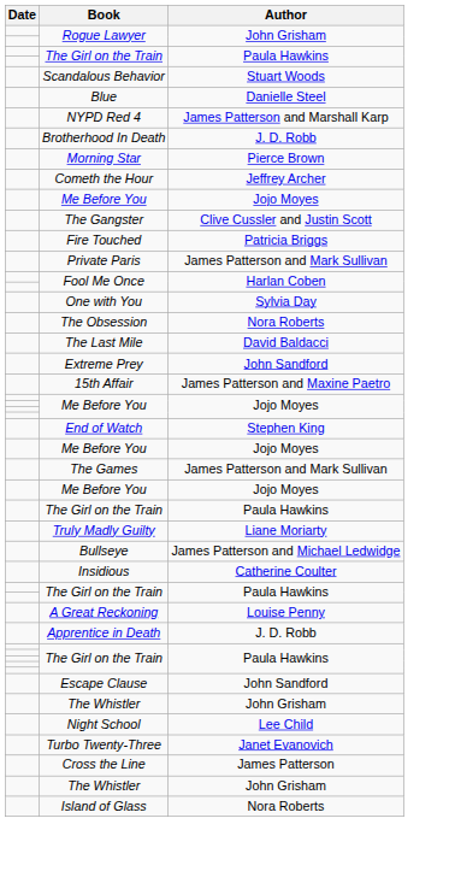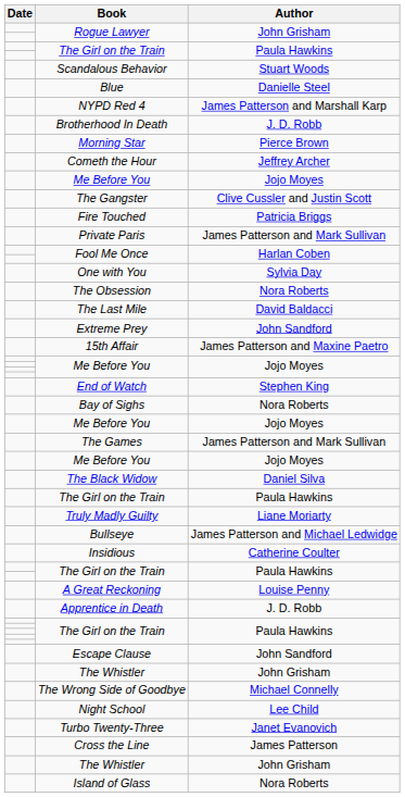 <table class="wikitable sortable" style="text-align: center">
 <tr>
 <th>Date</th>
 <th>Book</th>
 <th>Author</th>
 </tr>
 <tr>
 <td></td>
 <td rowspan="2"><em><a href='#'>Rogue Lawyer</a></em></td>
 <td rowspan="2"><a href='#'>John Grisham</a></td>
 </tr>
 <tr>
 <td></td>
 </tr>
 <tr>
 <td></td>
 <td rowspan="2"><em><a href='#'>The Girl on the Train</a></em></td>
 <td rowspan="2"><a href='#'>Paula Hawkins</a></td>
 </tr>
 <tr>
 <td></td>
 </tr>
 <tr>
 <td></td>
 <td><em>Scandalous Behavior</em></td>
 <td><a href='#'>Stuart Woods</a></td>
 </tr>
 <tr>
 <td></td>
 <td><em>Blue</em></td>
 <td><a href='#'>Danielle Steel</a></td>
 </tr>
 <tr>
 <td></td>
 <td><em>NYPD Red 4</em></td>
 <td><a href='#'>James Patterson</a> and Marshall Karp</td>
 </tr>
 <tr>
 <td></td>
 <td><em>Brotherhood In Death</em></td>
 <td><a href='#'>J. D. Robb</a></td>
 </tr>
 <tr>
 <td></td>
 <td><em><a href='#'>Morning Star</a></em></td>
 <td><a href='#'>Pierce Brown</a></td>
 </tr>
 <tr>
 <td></td>
 <td><em>Cometh the Hour</em></td>
 <td><a href='#'>Jeffrey Archer</a></td>
 </tr>
 <tr>
 <td></td>
 <td><em><a href='#'>Me Before You</a></em></td>
 <td><a href='#'>Jojo Moyes</a></td>
 </tr>
 <tr>
 <td></td>
 <td><em>The Gangster</em></td>
 <td><a href='#'>Clive Cussler</a> and <a href='#'>Justin Scott</a></td>
 </tr>
 <tr>
 <td></td>
 <td><em>Fire Touched</em></td>
 <td><a href='#'>Patricia Briggs</a></td>
 </tr>
 <tr>
 <td></td>
 <td><em>Private Paris</em></td>
 <td>James Patterson and <a href='#'>Mark Sullivan</a></td>
 </tr>
 <tr>
 <td></td>
 <td rowspan="2"><em>Fool Me Once</em></td>
 <td rowspan="2"><a href='#'>Harlan Coben</a></td>
 </tr>
 <tr>
 <td></td>
 </tr>
 <tr>
 <td></td>
 <td><em>One with You</em></td>
 <td><a href='#'>Sylvia Day</a></td>
 </tr>
 <tr>
 <td></td>
 <td><em>The Obsession</em></td>
 <td><a href='#'>Nora Roberts</a></td>
 </tr>
 <tr>
 <td></td>
 <td><em>The Last Mile</em></td>
 <td><a href='#'>David Baldacci</a></td>
 </tr>
 <tr>
 <td></td>
 <td><em>Extreme Prey</em></td>
 <td><a href='#'>John Sandford</a></td>
 </tr>
 <tr>
 <td></td>
 <td><em>15th Affair</em></td>
 <td>James Patterson and <a href='#'>Maxine Paetro</a></td>
 </tr>
 <tr>
 <td></td>
 <td rowspan="4"><em>Me Before You</em></td>
 <td rowspan="4">Jojo Moyes</td>
 </tr>
 <tr>
 <td></td>
 </tr>
 <tr>
 <td></td>
 </tr>
 <tr>
 <td></td>
 </tr>
 <tr>
 <td></td>
 <td><em><a href='#'>End of Watch</a></em></td>
 <td><a href='#'>Stephen King</a></td>
 </tr>
 <tr>
 <td></td>
+<td><em>Bay of Sighs</em></td>
+<td>Nora Roberts</td>
+</tr>
+<tr>
+<td></td>
 <td><em>Me Before You</em></td>
 <td>Jojo Moyes</td>
 </tr>
 <tr>
 <td></td>
 <td><em>The Games</em></td>
 <td>James Patterson and Mark Sullivan</td>
 </tr>
 <tr>
 <td></td>
 <td><em>Me Before You</em></td>
 <td>Jojo Moyes</td>
+</tr>
+<tr>
+<td></td>
+<td><em><a href='#'>The Black Widow</a></em></td>
+<td><a href='#'>Daniel Silva</a></td>
 </tr>
 <tr>
 <td></td>
 <td><em>The Girl on the Train</em></td>
 <td>Paula Hawkins</td>
 </tr>
 <tr>
 <td></td>
 <td><em><a href='#'>Truly Madly Guilty</a></em></td>
 <td><a href='#'>Liane Moriarty</a></td>
 </tr>
 <tr>
 <td></td>
 <td><em>Bullseye</em></td>
 <td>James Patterson and <a href='#'>Michael Ledwidge</a></td>
 </tr>
 <tr>
 <td></td>
 <td><em>Insidious</em></td>
 <td><a href='#'>Catherine Coulter</a></td>
 </tr>
 <tr>
 <td></td>
 <td rowspan="2"><em>The Girl on the Train</em></td>
 <td rowspan="2">Paula Hawkins</td>
 </tr>
 <tr>
 <td></td>
 </tr>
 <tr>
 <td></td>
 <td><em><a href='#'>A Great Reckoning</a></em></td>
 <td><a href='#'>Louise Penny</a></td>
 </tr>
 <tr>
 <td></td>
 <td><em><a href='#'>Apprentice in Death</a></em></td>
 <td>J. D. Robb</td>
 </tr>
 <tr>
 <td></td>
 <td rowspan="5"><em>The Girl on the Train</em></td>
 <td rowspan="5">Paula Hawkins</td>
 </tr>
 <tr>
 <td></td>
 </tr>
 <tr>
 <td></td>
 </tr>
 <tr>
 <td></td>
 </tr>
 <tr>
 <td></td>
 </tr>
 <tr>
 <td></td>
 <td><em>Escape Clause</em></td>
 <td John Sandford (novelist)>John Sandford</td>
 </tr>
 <tr>
 <td></td>
 <td><em>The Whistler</em></td>
 <td>John Grisham</td>
 </tr>
 <tr>
 <td></td>
+<td><em>The Wrong Side of Goodbye</em></td>
+<td><a href='#'>Michael Connelly</a></td>
+</tr>
+<tr>
+<td></td>
 <td><em>Night School</em></td>
 <td><a href='#'>Lee Child</a></td>
 </tr>
 <tr>
 <td></td>
 <td><em>Turbo Twenty-Three</em></td>
 <td><a href='#'>Janet Evanovich</a></td>
 </tr>
 <tr>
 <td></td>
 <td><em>Cross the Line</em></td>
 <td>James Patterson</td>
 </tr>
 <tr>
 <td></td>
 <td><em>The Whistler</em></td>
 <td>John Grisham</td>
 </tr>
 <tr>
 <td></td>
 <td><em>Island of Glass</em></td>
 <td>Nora Roberts</td>
 </tr>
 </table>
